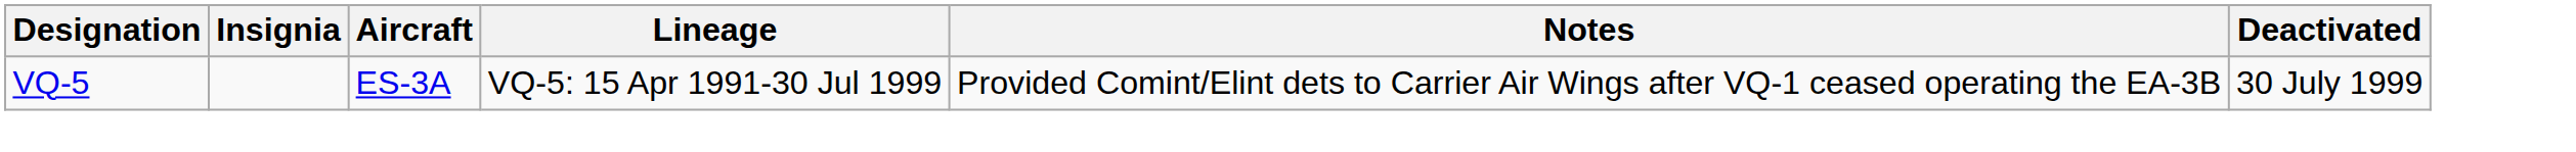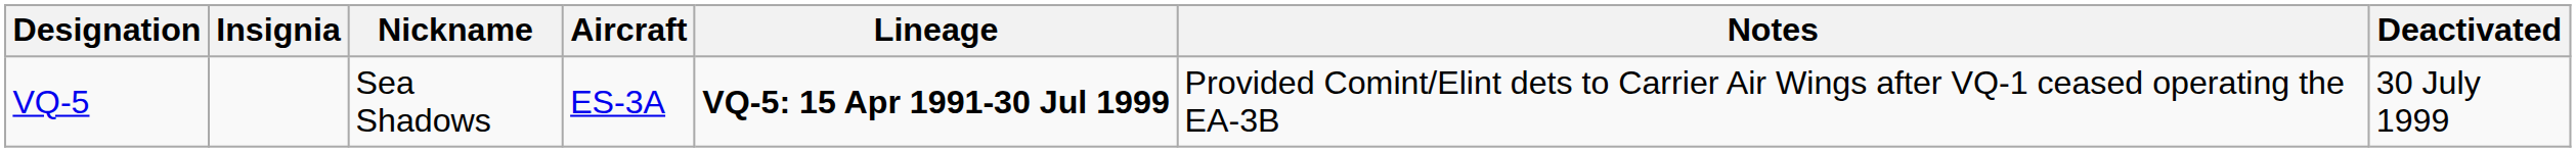 <table class="wikitable">
 <tr>
 <th>Designation</th>
 <th>Insignia</th>
+<th>Nickname</th>
 <th>Aircraft</th>
 <th>Lineage</th>
 <th>Notes</th>
 <th>Deactivated</th>
 </tr>
 <tr>
 <td><a href='#'>VQ-5</a></td>
 <td></td>
+<td>Sea Shadows</td>
 <td><a href='#'>ES-3A</a></td>
-<td style="white-space: nowrap;">VQ-5: 15 Apr 1991-30 Jul 1999</td>
+<td style="white-space: nowrap;"><strong>VQ-5: 15 Apr 1991-30 Jul 1999</strong></td>
 <td>Provided Comint/Elint dets to Carrier Air Wings after VQ-1 ceased operating the EA-3B</td>
 <td>30 July 1999</td>
 </tr>
 </table>
